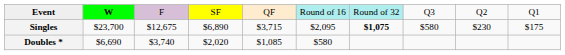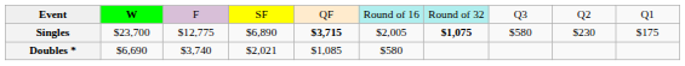 <table class=wikitable style=font-size:90%;text-align:center>
 <tr>
 <td style="width:130px; background:#efefef;"><strong>Event</strong></td>
 <td style="width:80px; background:lime;"><strong>W</strong></td>
 <td style="width:85px; background:thistle;">F</td>
 <td style="width:85px; background:#ff0;">SF</td>
 <td style="width:85px; background:#ffebcd;">QF</td>
 <td style="width:85px; background:#afeeee;">Round of 16</td>
 <td style="width:85px; background:#afeeee;">Round of 32</td>
 <td width=85>Q3</td>
 <td width=85>Q2</td>
 <td width=85>Q1</td>
 </tr>
 <tr>
 <td style="background:#f3f3f3;"><strong>Singles</strong></td>
 <td>$23,700</td>
-<td>$12,675</td>
+<td>$12,775</td>
 <td>$6,890</td>
-<td>$3,715</td>
-<td>$2,095</td>
+<td><strong>$3,715</strong></td>
+<td>$2,005</td>
 <td><strong>$1,075</strong></td>
 <td>$580</td>
 <td>$230</td>
 <td>$175</td>
 </tr>
 <tr>
 <td style="background:#f3f3f3;"><strong>Doubles *</strong></td>
 <td>$6,690</td>
 <td>$3,740</td>
-<td>$2,020</td>
+<td>$2,021</td>
 <td>$1,085</td>
 <td>$580</td>
 <td></td>
 <td></td>
 <td></td>
 <td></td>
 </tr>
 </table>
